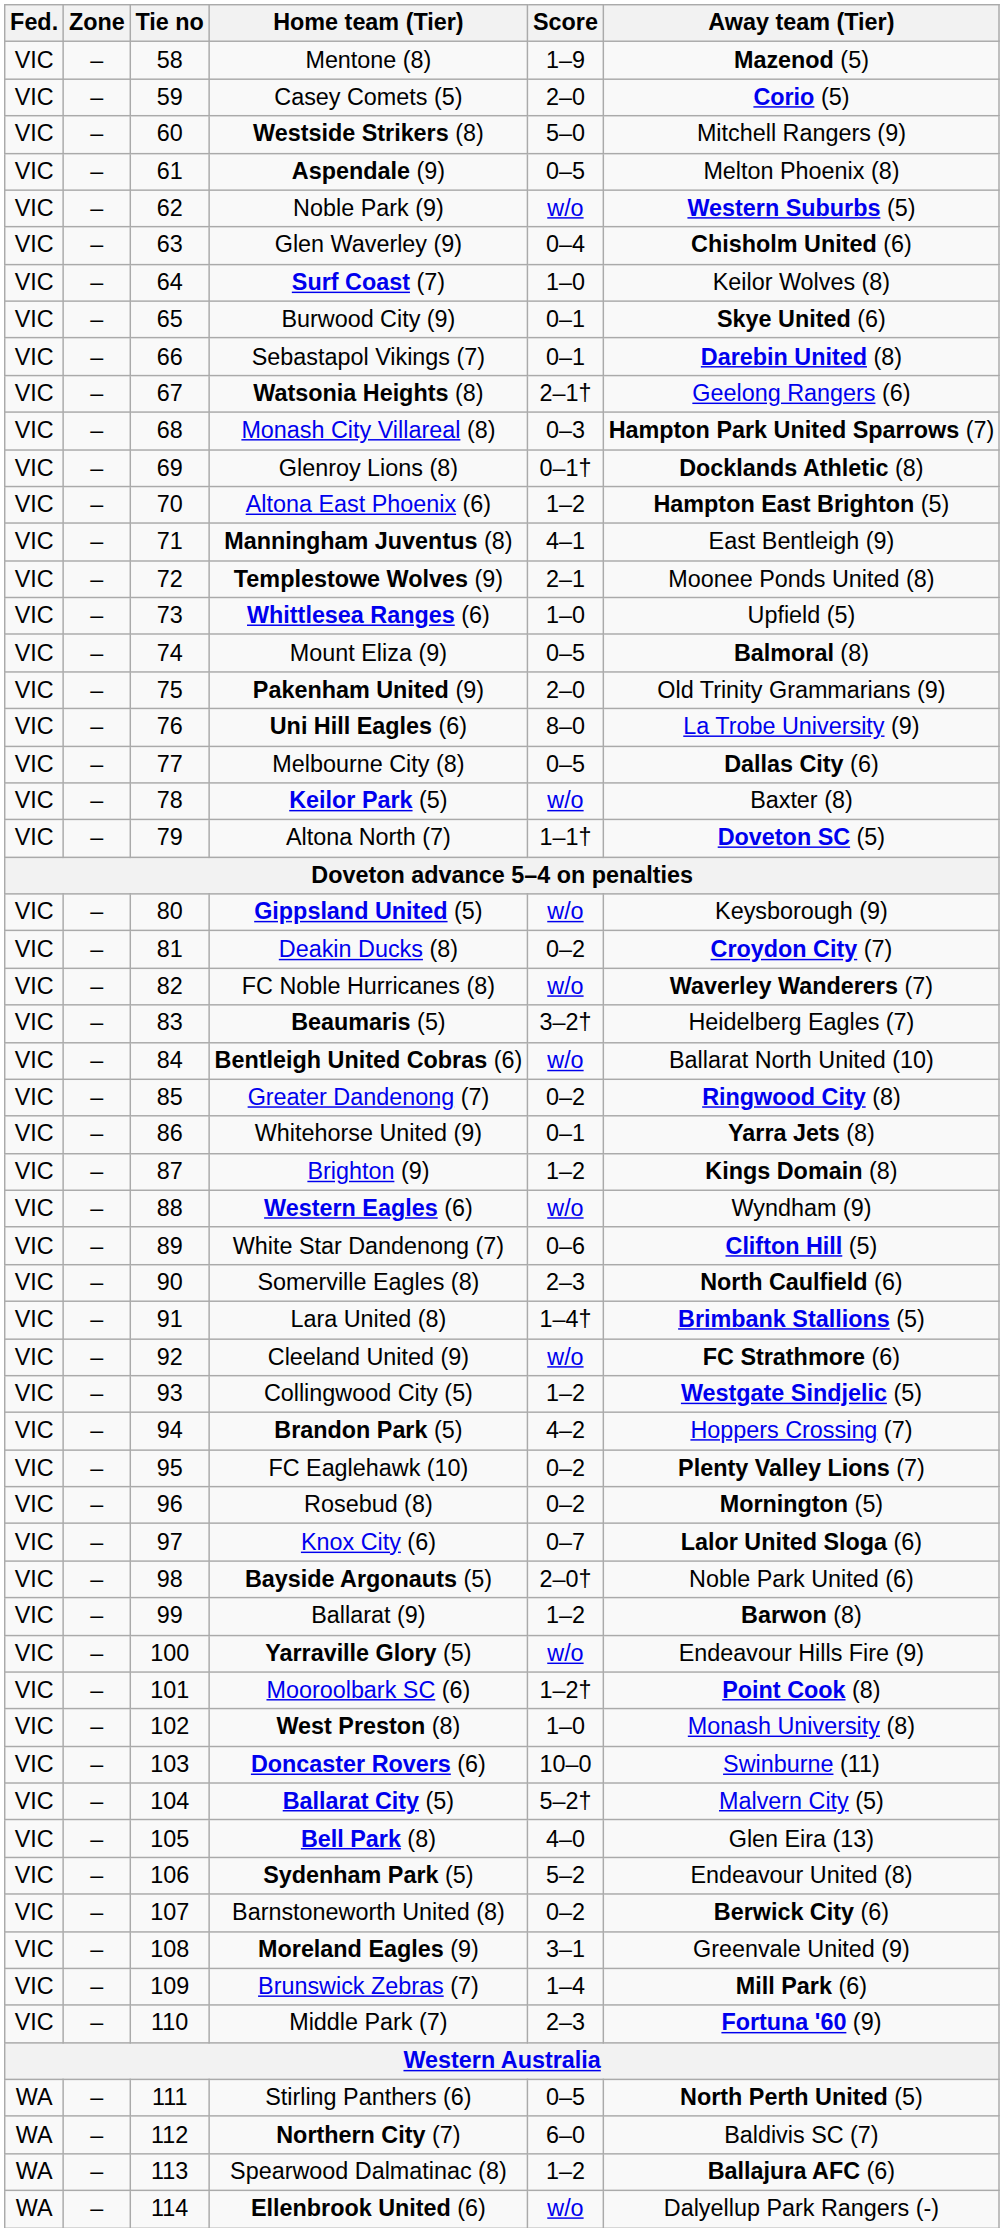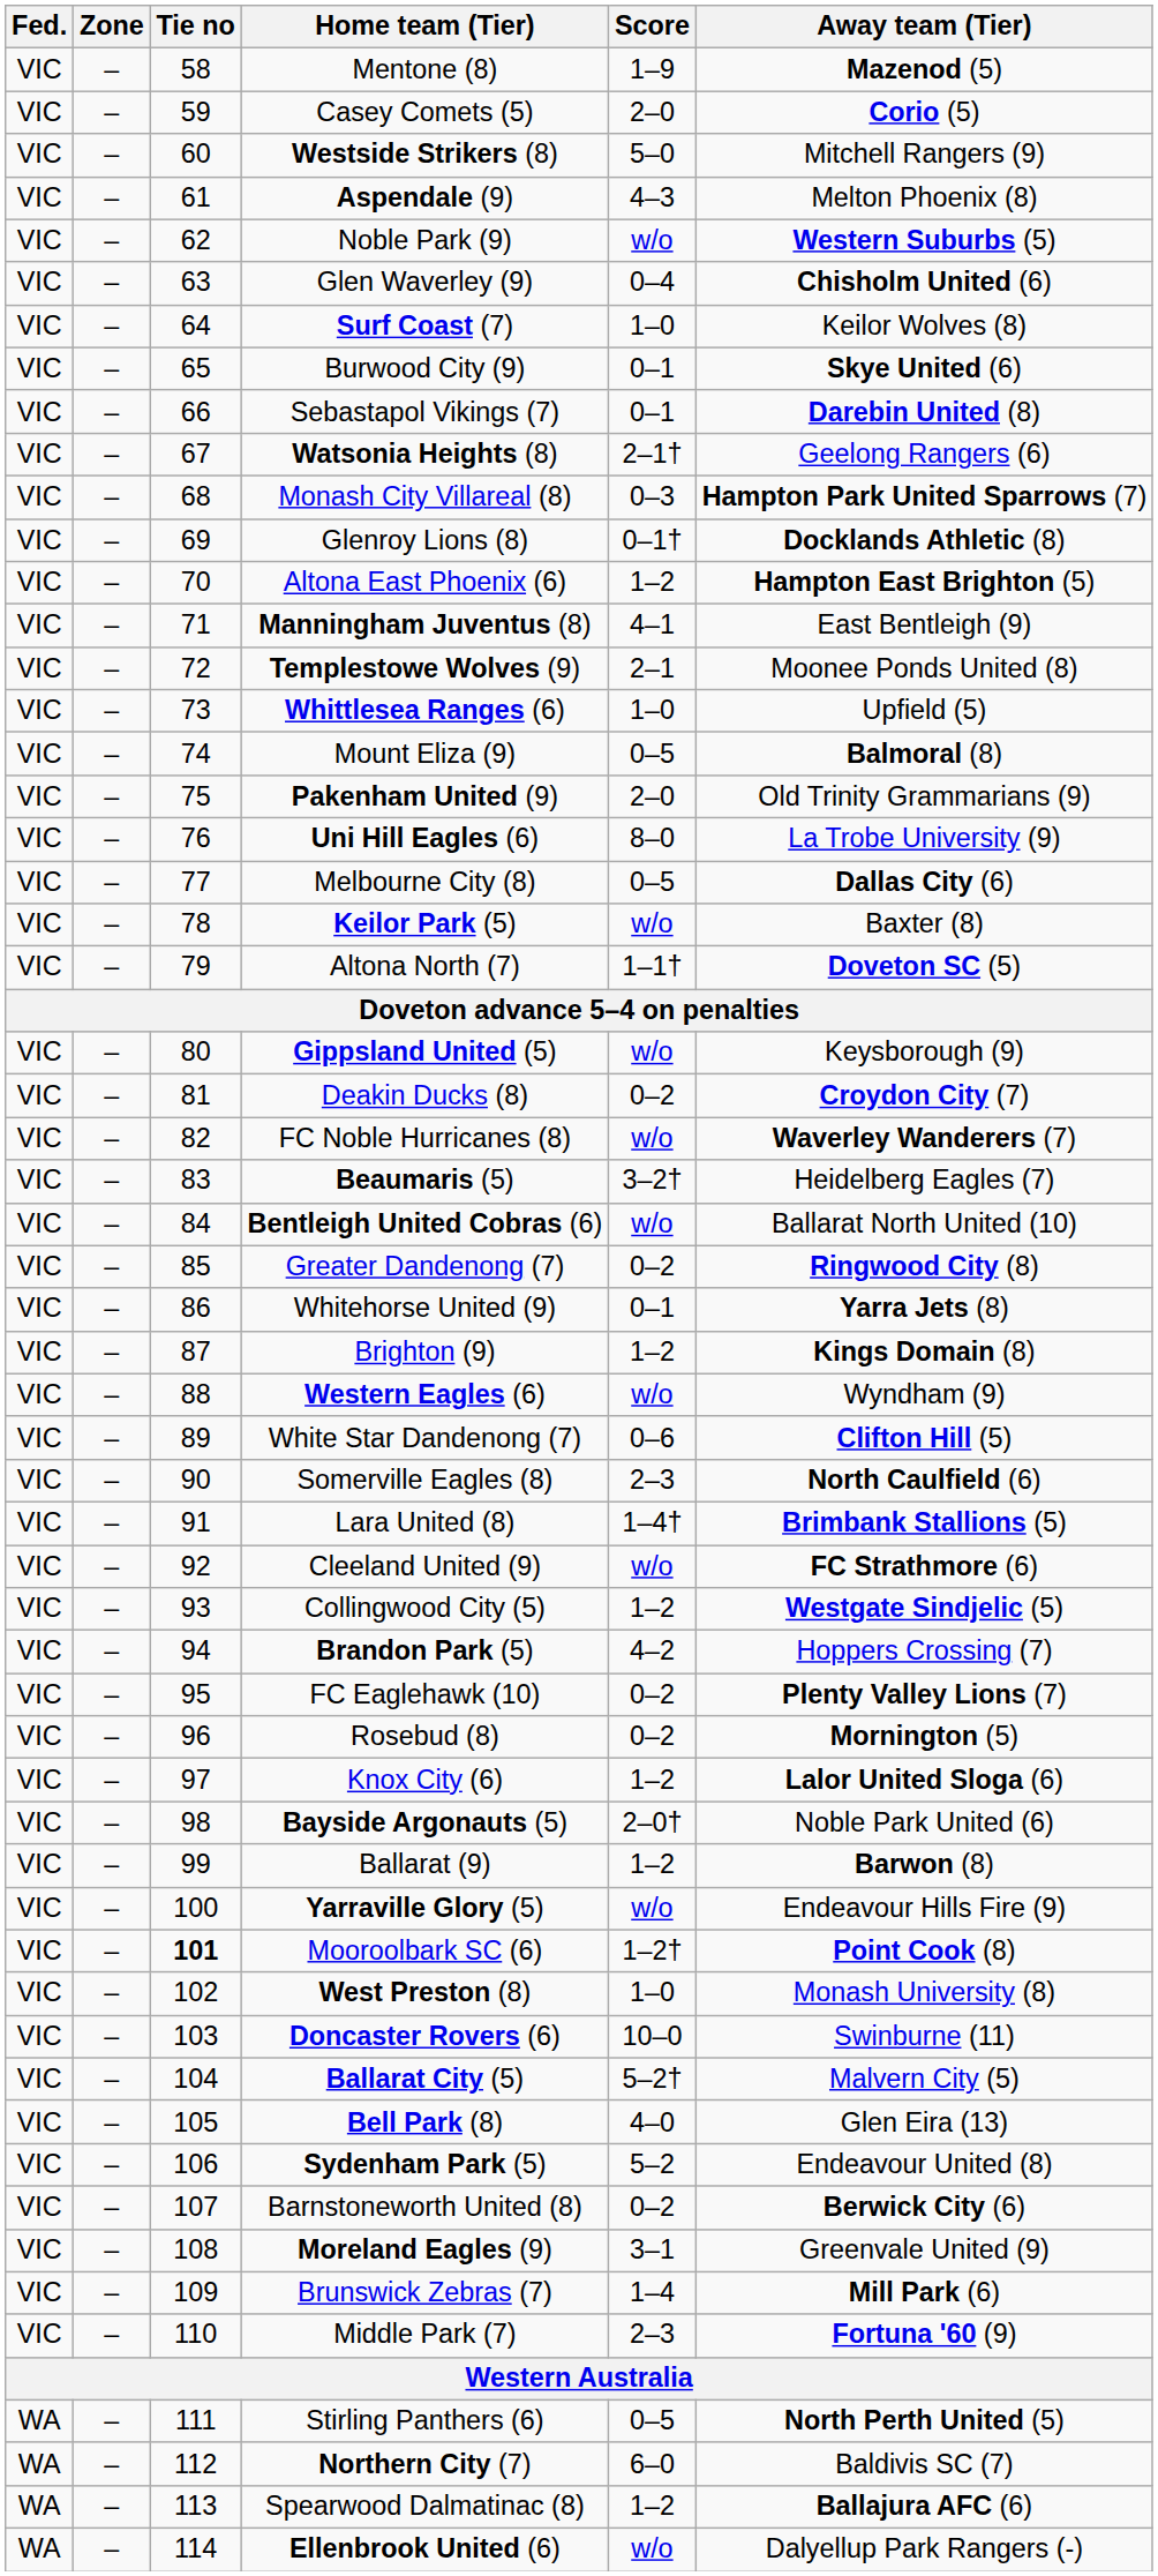 <table class="wikitable" style="text-align:center">
 <tr>
 <th>Fed.</th>
 <th>Zone</th>
 <th>Tie no</th>
 <th>Home team (Tier)</th>
 <th>Score</th>
 <th>Away team (Tier)</th>
 </tr>
 <tr>
 <td>VIC</td>
 <td>–</td>
 <td>58</td>
 <td>Mentone (8)</td>
 <td>1–9</td>
 <td><strong>Mazenod</strong> (5)</td>
 </tr>
 <tr>
 <td>VIC</td>
 <td>–</td>
 <td>59</td>
 <td>Casey Comets (5)</td>
 <td>2–0</td>
 <td><strong><a href='#'>Corio</a></strong> (5)</td>
 </tr>
 <tr>
 <td>VIC</td>
 <td>–</td>
 <td>60</td>
 <td><strong>Westside Strikers</strong> (8)</td>
 <td>5–0</td>
 <td>Mitchell Rangers (9)</td>
 </tr>
 <tr>
 <td>VIC</td>
 <td>–</td>
 <td>61</td>
 <td><strong>Aspendale</strong> (9)</td>
-<td>0–5</td>
+<td>4–3</td>
 <td>Melton Phoenix (8)</td>
 </tr>
 <tr>
 <td>VIC</td>
 <td>–</td>
 <td>62</td>
 <td>Noble Park (9)</td>
 <td><a href='#'>w/o</a></td>
 <td><strong><a href='#'>Western Suburbs</a></strong> (5)</td>
 </tr>
 <tr>
 <td>VIC</td>
 <td>–</td>
 <td>63</td>
 <td>Glen Waverley (9)</td>
 <td>0–4</td>
 <td><strong>Chisholm United</strong> (6)</td>
 </tr>
 <tr>
 <td>VIC</td>
 <td>–</td>
 <td>64</td>
 <td><strong><a href='#'>Surf Coast</a></strong> (7)</td>
 <td>1–0</td>
 <td>Keilor Wolves (8)</td>
 </tr>
 <tr>
 <td>VIC</td>
 <td>–</td>
 <td>65</td>
 <td>Burwood City (9)</td>
 <td>0–1</td>
 <td><strong>Skye United</strong> (6)</td>
 </tr>
 <tr>
 <td>VIC</td>
 <td>–</td>
 <td>66</td>
 <td>Sebastapol Vikings (7)</td>
 <td>0–1</td>
 <td><strong><a href='#'>Darebin United</a></strong> (8)</td>
 </tr>
 <tr>
 <td>VIC</td>
 <td>–</td>
 <td>67</td>
 <td><strong>Watsonia Heights</strong> (8)</td>
 <td>2–1†</td>
 <td><a href='#'>Geelong Rangers</a> (6)</td>
 </tr>
 <tr>
 <td>VIC</td>
 <td>–</td>
 <td>68</td>
 <td><a href='#'>Monash City Villareal</a> (8)</td>
 <td>0–3</td>
 <td><strong>Hampton Park United Sparrows</strong> (7)</td>
 </tr>
 <tr>
 <td>VIC</td>
 <td>–</td>
 <td>69</td>
 <td>Glenroy Lions (8)</td>
 <td>0–1†</td>
 <td><strong>Docklands Athletic</strong> (8)</td>
 </tr>
 <tr>
 <td>VIC</td>
 <td>–</td>
 <td>70</td>
 <td><a href='#'>Altona East Phoenix</a> (6)</td>
 <td>1–2</td>
 <td><strong>Hampton East Brighton</strong> (5)</td>
 </tr>
 <tr>
 <td>VIC</td>
 <td>–</td>
 <td>71</td>
 <td><strong>Manningham Juventus</strong> (8)</td>
 <td>4–1</td>
 <td>East Bentleigh (9)</td>
 </tr>
 <tr>
 <td>VIC</td>
 <td>–</td>
 <td>72</td>
 <td><strong>Templestowe Wolves</strong> (9)</td>
 <td>2–1</td>
 <td>Moonee Ponds United (8)</td>
 </tr>
 <tr>
 <td>VIC</td>
 <td>–</td>
 <td>73</td>
 <td><strong><a href='#'>Whittlesea Ranges</a></strong> (6)</td>
 <td>1–0</td>
 <td>Upfield (5)</td>
 </tr>
 <tr>
 <td>VIC</td>
 <td>–</td>
 <td>74</td>
 <td>Mount Eliza (9)</td>
 <td>0–5</td>
 <td><strong>Balmoral</strong> (8)</td>
 </tr>
 <tr>
 <td>VIC</td>
 <td>–</td>
 <td>75</td>
 <td><strong>Pakenham United</strong> (9)</td>
 <td>2–0</td>
 <td>Old Trinity Grammarians (9)</td>
 </tr>
 <tr>
 <td>VIC</td>
 <td>–</td>
 <td>76</td>
 <td><strong>Uni Hill Eagles</strong> (6)</td>
 <td>8–0</td>
 <td><a href='#'>La Trobe University</a> (9)</td>
 </tr>
 <tr>
 <td>VIC</td>
 <td>–</td>
 <td>77</td>
 <td>Melbourne City (8)</td>
 <td>0–5</td>
 <td><strong>Dallas City</strong> (6)</td>
 </tr>
 <tr>
 <td>VIC</td>
 <td>–</td>
 <td>78</td>
 <td><strong><a href='#'>Keilor Park</a></strong> (5)</td>
 <td><a href='#'>w/o</a></td>
 <td>Baxter (8)</td>
 </tr>
 <tr>
 <td>VIC</td>
 <td>–</td>
 <td>79</td>
 <td>Altona North (7)</td>
 <td>1–1†</td>
 <td><strong><a href='#'>Doveton SC</a></strong> (5)</td>
 </tr>
 <tr>
 <th colspan=6>Doveton advance 5–4 on penalties</th>
 </tr>
 <tr>
 <td>VIC</td>
 <td>–</td>
 <td>80</td>
 <td><strong><a href='#'>Gippsland United</a></strong> (5)</td>
 <td><a href='#'>w/o</a></td>
 <td>Keysborough (9)</td>
 </tr>
 <tr>
 <td>VIC</td>
 <td>–</td>
 <td>81</td>
 <td><a href='#'>Deakin Ducks</a> (8)</td>
 <td>0–2</td>
 <td><strong><a href='#'>Croydon City</a></strong> (7)</td>
 </tr>
 <tr>
 <td>VIC</td>
 <td>–</td>
 <td>82</td>
 <td>FC Noble Hurricanes (8)</td>
 <td><a href='#'>w/o</a></td>
 <td><strong>Waverley Wanderers</strong> (7)</td>
 </tr>
 <tr>
 <td>VIC</td>
 <td>–</td>
 <td>83</td>
 <td><strong>Beaumaris</strong> (5)</td>
 <td>3–2†</td>
 <td>Heidelberg Eagles (7)</td>
 </tr>
 <tr>
 <td>VIC</td>
 <td>–</td>
 <td>84</td>
 <td><strong>Bentleigh United Cobras</strong> (6)</td>
 <td><a href='#'>w/o</a></td>
 <td>Ballarat North United (10)</td>
 </tr>
 <tr>
 <td>VIC</td>
 <td>–</td>
 <td>85</td>
 <td><a href='#'>Greater Dandenong</a> (7)</td>
 <td>0–2</td>
 <td><strong><a href='#'>Ringwood City</a></strong> (8)</td>
 </tr>
 <tr>
 <td>VIC</td>
 <td>–</td>
 <td>86</td>
 <td>Whitehorse United (9)</td>
 <td>0–1</td>
 <td><strong>Yarra Jets</strong> (8)</td>
 </tr>
 <tr>
 <td>VIC</td>
 <td>–</td>
 <td>87</td>
 <td><a href='#'>Brighton</a> (9)</td>
 <td>1–2</td>
 <td><strong>Kings Domain</strong> (8)</td>
 </tr>
 <tr>
 <td>VIC</td>
 <td>–</td>
 <td>88</td>
 <td><strong><a href='#'>Western Eagles</a></strong> (6)</td>
 <td><a href='#'>w/o</a></td>
 <td>Wyndham (9)</td>
 </tr>
 <tr>
 <td>VIC</td>
 <td>–</td>
 <td>89</td>
 <td>White Star Dandenong (7)</td>
 <td>0–6</td>
 <td><strong><a href='#'>Clifton Hill</a></strong> (5)</td>
 </tr>
 <tr>
 <td>VIC</td>
 <td>–</td>
 <td>90</td>
 <td>Somerville Eagles (8)</td>
 <td>2–3</td>
 <td><strong>North Caulfield</strong> (6)</td>
 </tr>
 <tr>
 <td>VIC</td>
 <td>–</td>
 <td>91</td>
 <td>Lara United (8)</td>
 <td>1–4†</td>
 <td><strong><a href='#'>Brimbank Stallions</a></strong> (5)</td>
 </tr>
 <tr>
 <td>VIC</td>
 <td>–</td>
 <td>92</td>
 <td>Cleeland United (9)</td>
 <td><a href='#'>w/o</a></td>
 <td><strong>FC Strathmore</strong> (6)</td>
 </tr>
 <tr>
 <td>VIC</td>
 <td>–</td>
 <td>93</td>
 <td>Collingwood City (5)</td>
 <td>1–2</td>
 <td><strong><a href='#'>Westgate Sindjelic</a></strong> (5)</td>
 </tr>
 <tr>
 <td>VIC</td>
 <td>–</td>
 <td>94</td>
 <td><strong>Brandon Park</strong> (5)</td>
 <td>4–2</td>
 <td><a href='#'>Hoppers Crossing</a> (7)</td>
 </tr>
 <tr>
 <td>VIC</td>
 <td>–</td>
 <td>95</td>
 <td>FC Eaglehawk (10)</td>
 <td>0–2</td>
 <td><strong>Plenty Valley Lions</strong> (7)</td>
 </tr>
 <tr>
 <td>VIC</td>
 <td>–</td>
 <td>96</td>
 <td>Rosebud (8)</td>
 <td>0–2</td>
 <td><strong>Mornington</strong> (5)</td>
 </tr>
 <tr>
 <td>VIC</td>
 <td>–</td>
 <td>97</td>
 <td><a href='#'>Knox City</a> (6)</td>
-<td>0–7</td>
+<td>1–2</td>
 <td><strong>Lalor United Sloga</strong> (6)</td>
 </tr>
 <tr>
 <td>VIC</td>
 <td>–</td>
 <td>98</td>
 <td><strong>Bayside Argonauts</strong> (5)</td>
 <td>2–0†</td>
 <td>Noble Park United (6)</td>
 </tr>
 <tr>
 <td>VIC</td>
 <td>–</td>
 <td>99</td>
 <td>Ballarat (9)</td>
 <td>1–2</td>
 <td><strong>Barwon</strong> (8)</td>
 </tr>
 <tr>
 <td>VIC</td>
 <td>–</td>
 <td>100</td>
 <td><strong>Yarraville Glory</strong> (5)</td>
 <td><a href='#'>w/o</a></td>
 <td>Endeavour Hills Fire (9)</td>
 </tr>
 <tr>
 <td>VIC</td>
 <td>–</td>
-<td>101</td>
+<td><strong>101</strong></td>
 <td><a href='#'>Mooroolbark SC</a> (6)</td>
 <td>1–2†</td>
 <td><strong><a href='#'>Point Cook</a></strong> (8)</td>
 </tr>
 <tr>
 <td>VIC</td>
 <td>–</td>
 <td>102</td>
 <td><strong>West Preston</strong> (8)</td>
 <td>1–0</td>
 <td><a href='#'>Monash University</a> (8)</td>
 </tr>
 <tr>
 <td>VIC</td>
 <td>–</td>
 <td>103</td>
 <td><strong><a href='#'>Doncaster Rovers</a></strong> (6)</td>
 <td>10–0</td>
 <td><a href='#'>Swinburne</a> (11)</td>
 </tr>
 <tr>
 <td>VIC</td>
 <td>–</td>
 <td>104</td>
 <td><strong><a href='#'>Ballarat City</a></strong> (5)</td>
 <td>5–2†</td>
 <td><a href='#'>Malvern City</a> (5)</td>
 </tr>
 <tr>
 <td>VIC</td>
 <td>–</td>
 <td>105</td>
 <td><strong><a href='#'>Bell Park</a></strong> (8)</td>
 <td>4–0</td>
 <td>Glen Eira (13)</td>
 </tr>
 <tr>
 <td>VIC</td>
 <td>–</td>
 <td>106</td>
 <td><strong>Sydenham Park</strong> (5)</td>
 <td>5–2</td>
 <td>Endeavour United (8)</td>
 </tr>
 <tr>
 <td>VIC</td>
 <td>–</td>
 <td>107</td>
 <td>Barnstoneworth United (8)</td>
 <td>0–2</td>
 <td><strong>Berwick City</strong> (6)</td>
 </tr>
 <tr>
 <td>VIC</td>
 <td>–</td>
 <td>108</td>
 <td><strong>Moreland Eagles</strong> (9)</td>
 <td>3–1</td>
 <td>Greenvale United (9)</td>
 </tr>
 <tr>
 <td>VIC</td>
 <td>–</td>
 <td>109</td>
 <td><a href='#'>Brunswick Zebras</a> (7)</td>
 <td>1–4</td>
 <td><strong>Mill Park</strong> (6)</td>
 </tr>
 <tr>
 <td>VIC</td>
 <td>–</td>
 <td>110</td>
 <td>Middle Park (7)</td>
 <td>2–3</td>
 <td><strong><a href='#'>Fortuna '60</a></strong> (9)</td>
 </tr>
 <tr>
 <th colspan=6><a href='#'>Western Australia</a></th>
 </tr>
 <tr>
 <td>WA</td>
 <td>–</td>
 <td>111</td>
 <td>Stirling Panthers (6)</td>
 <td>0–5</td>
 <td><strong>North Perth United</strong> (5)</td>
 </tr>
 <tr>
 <td>WA</td>
 <td>–</td>
 <td>112</td>
 <td><strong>Northern City</strong> (7)</td>
 <td>6–0</td>
 <td>Baldivis SC (7)</td>
 </tr>
 <tr>
 <td>WA</td>
 <td>–</td>
 <td>113</td>
 <td>Spearwood Dalmatinac (8)</td>
 <td>1–2</td>
 <td><strong>Ballajura AFC</strong> (6)</td>
 </tr>
 <tr>
 <td>WA</td>
 <td>–</td>
 <td>114</td>
 <td><strong>Ellenbrook United</strong> (6)</td>
 <td><a href='#'>w/o</a></td>
 <td>Dalyellup Park Rangers (-)</td>
 </tr>
 </table>
